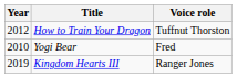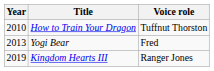 <table class="wikitable sortable">
 <tr>
 <th>Year</th>
 <th>Title</th>
 <th>Voice role</th>
 </tr>
 <tr>
-<td>2012</td>
+<td>2010</td>
 <td><em><a href='#'>How to Train Your Dragon</a></em></td>
 <td>Tuffnut Thorston</td>
 </tr>
 <tr>
-<td>2010</td>
+<td>2013</td>
 <td><em>Yogi Bear</em></td>
 <td>Fred</td>
 </tr>
 <tr>
 <td>2019</td>
 <td><em><a href='#'>Kingdom Hearts III</a></em></td>
 <td>Ranger Jones</td>
 </tr>
 </table>
